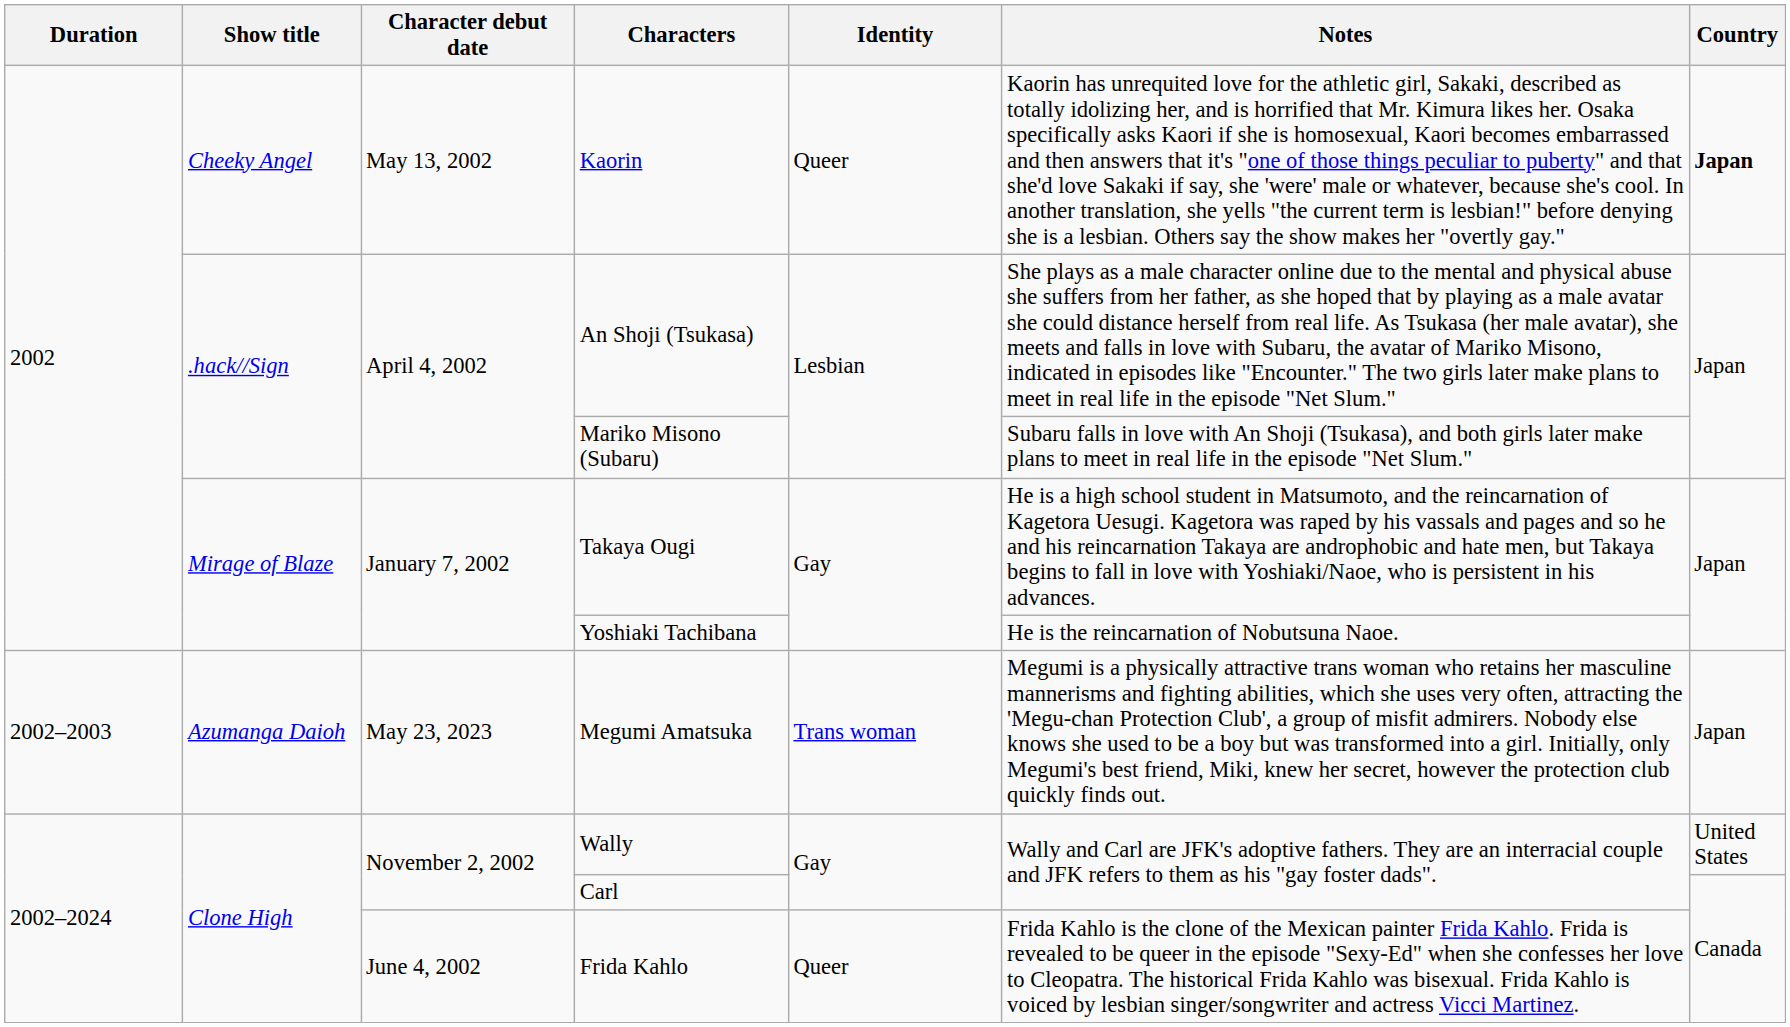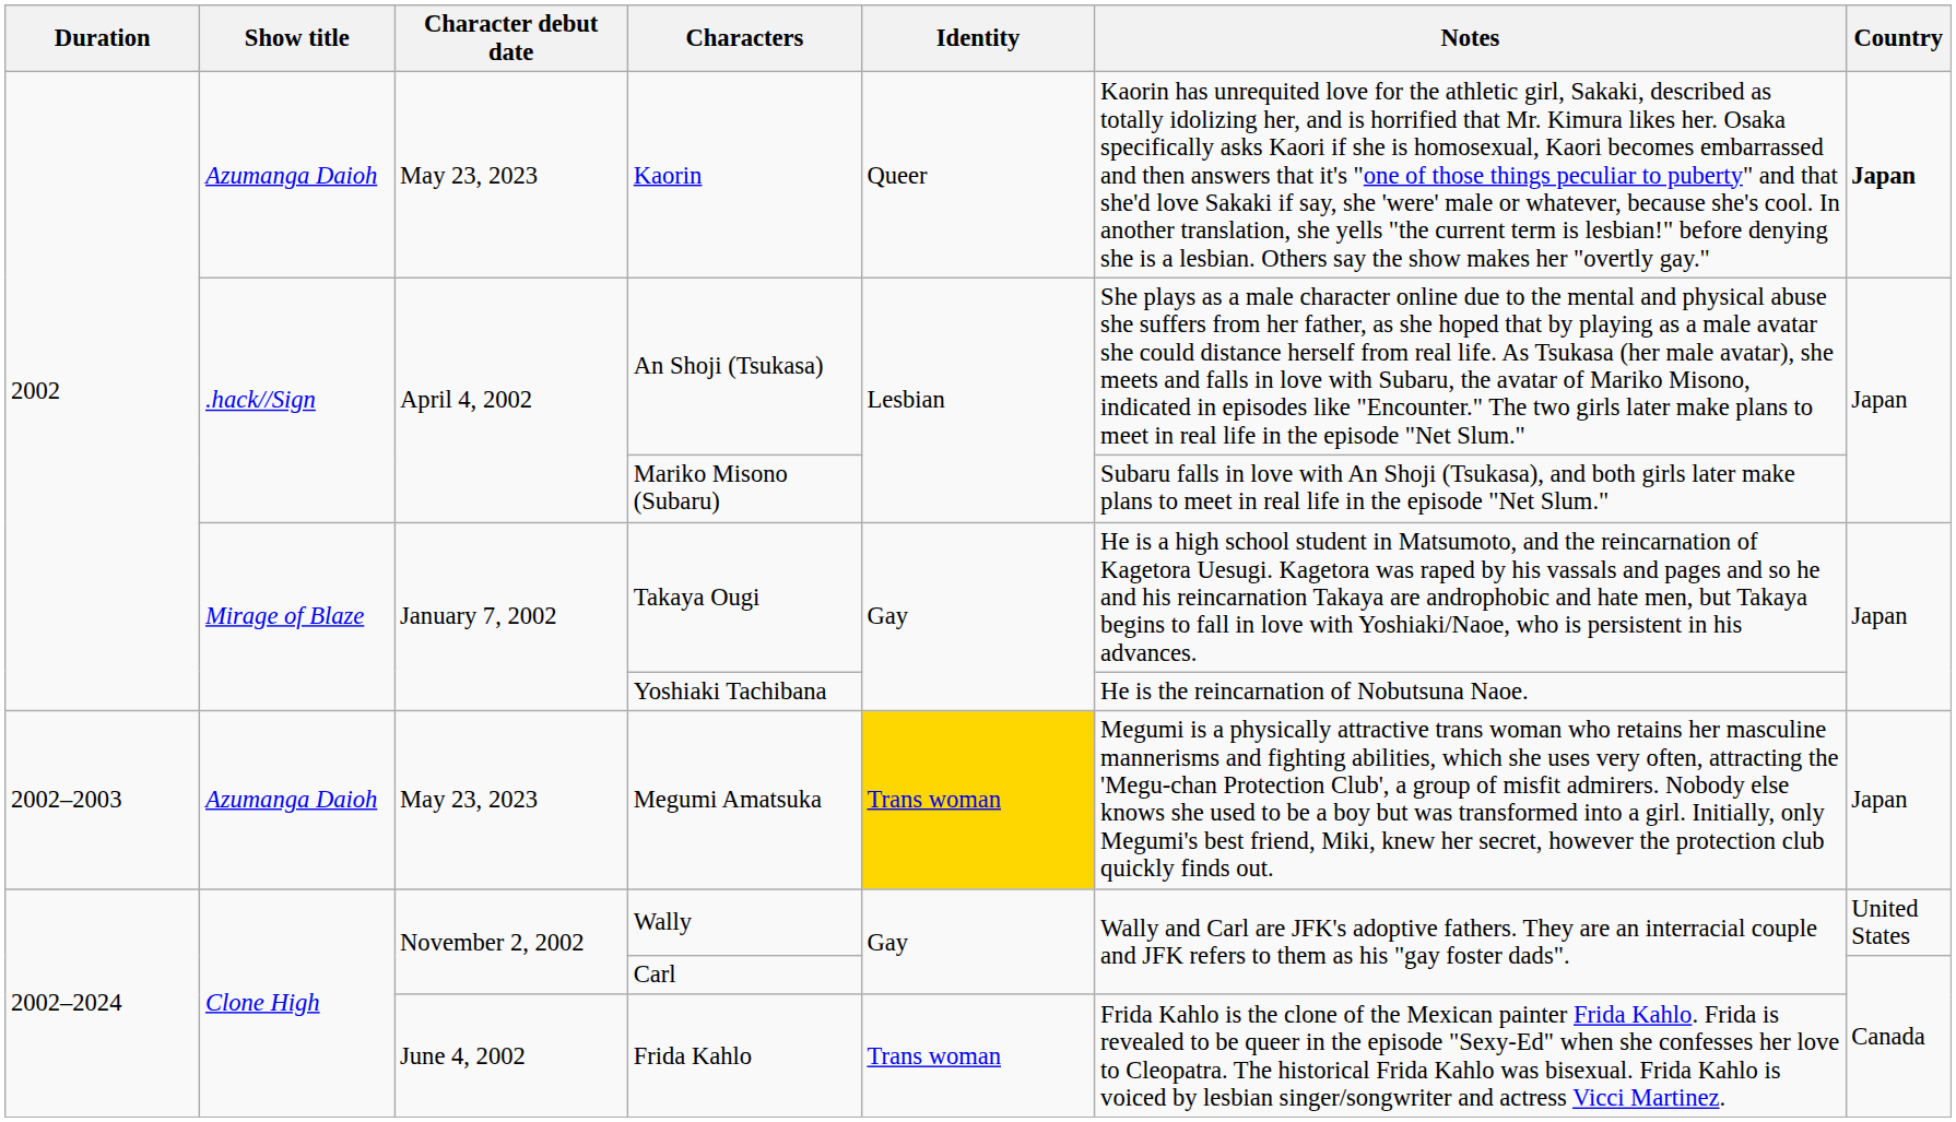 <table class="wikitable sortable" style="width: 100%">
 <tr>
 <th scope="col" style="width:10%;">Duration</th>
 <th scope="col" style="width:10%;">Show title</th>
 <th scope="col" style="width:12%;">Character debut date</th>
 <th scope="col" style="width:12%;">Characters</th>
 <th scope="col" style="width:12%;">Identity</th>
 <th>Notes</th>
 <th>Country</th>
 </tr>
 <tr>
 <td rowspan="5">2002</td>
-<td><em><a href='#'>Cheeky Angel</a></em></td>
-<td>May 13, 2002</td>
+<td><em><a href='#'>Azumanga Daioh</a></em></td>
+<td>May 23, 2023</td>
 <td><a href='#'>Kaorin</a></td>
 <td>Queer</td>
 <td>Kaorin has unrequited love for the athletic girl, Sakaki, described as totally idolizing her, and is horrified that Mr. Kimura likes her. Osaka specifically asks Kaori if she is homosexual, Kaori becomes embarrassed and then answers that it's "<a href='#'>one of those things peculiar to puberty</a>" and that she'd love Sakaki if say, she 'were' male or whatever, because she's cool. In another translation, she yells "the current term is lesbian!" before denying she is a lesbian. Others say the show makes her "overtly gay."</td>
 <td><strong>Japan</strong></td>
 </tr>
 <tr>
 <td rowspan="2"><em><a href='#'>.hack//Sign</a></em></td>
 <td rowspan="2">April 4, 2002</td>
 <td>An Shoji (Tsukasa)</td>
 <td rowspan="2">Lesbian</td>
 <td>She plays as a male character online due to the mental and physical abuse she suffers from her father, as she hoped that by playing as a male avatar she could distance herself from real life. As Tsukasa (her male avatar), she meets and falls in love with Subaru, the avatar of Mariko Misono, indicated in episodes like "Encounter." The two girls later make plans to meet in real life in the episode "Net Slum."</td>
 <td rowspan="2">Japan</td>
 </tr>
 <tr>
 <td>Mariko Misono (Subaru)</td>
 <td>Subaru falls in love with An Shoji (Tsukasa), and both girls later make plans to meet in real life in the episode "Net Slum."</td>
 </tr>
 <tr>
 <td rowspan="2"><em><a href='#'>Mirage of Blaze</a></em></td>
 <td rowspan="2">January 7, 2002</td>
 <td>Takaya Ougi</td>
 <td rowspan="2">Gay</td>
 <td>He is a high school student in Matsumoto, and the reincarnation of Kagetora Uesugi. Kagetora was raped by his vassals and pages and so he and his reincarnation Takaya are androphobic and hate men, but Takaya begins to fall in love with Yoshiaki/Naoe, who is persistent in his advances.</td>
 <td rowspan="2">Japan</td>
 </tr>
 <tr>
 <td>Yoshiaki Tachibana</td>
 <td>He is the reincarnation of Nobutsuna Naoe.</td>
 </tr>
 <tr>
 <td>2002–2003</td>
 <td><em><a href='#'>Azumanga Daioh</a></em></td>
 <td>May 23, 2023</td>
 <td>Megumi Amatsuka</td>
-<td><a href='#'>Trans woman</a></td>
+<td style="background: gold;"><a href='#'>Trans woman</a></td>
 <td>Megumi is a physically attractive trans woman who retains her masculine mannerisms and fighting abilities, which she uses very often, attracting the 'Megu-chan Protection Club', a group of misfit admirers. Nobody else knows she used to be a boy but was transformed into a girl. Initially, only Megumi's best friend, Miki, knew her secret, however the protection club quickly finds out.</td>
 <td>Japan</td>
 </tr>
 <tr>
 <td rowspan="3">2002–2024</td>
 <td rowspan="3"><em><a href='#'>Clone High</a></em></td>
 <td rowspan="2">November 2, 2002</td>
 <td>Wally</td>
 <td rowspan="2">Gay</td>
 <td rowspan="2">Wally and Carl are JFK's adoptive fathers. They are an interracial couple and JFK refers to them as his "gay foster dads".</td>
 <td>United States</td>
 </tr>
 <tr>
 <td>Carl</td>
 <td rowspan="2">Canada</td>
 </tr>
 <tr>
 <td>June 4, 2002</td>
 <td>Frida Kahlo</td>
-<td>Queer</td>
+<td><a href='#'>Trans woman</a></td>
 <td>Frida Kahlo is the clone of the Mexican painter <a href='#'>Frida Kahlo</a>. Frida is revealed to be queer in the episode "Sexy-Ed" when she confesses her love to Cleopatra. The historical Frida Kahlo was bisexual. Frida Kahlo is voiced by lesbian singer/songwriter and actress <a href='#'>Vicci Martinez</a>.</td>
 </tr>
 </table>
